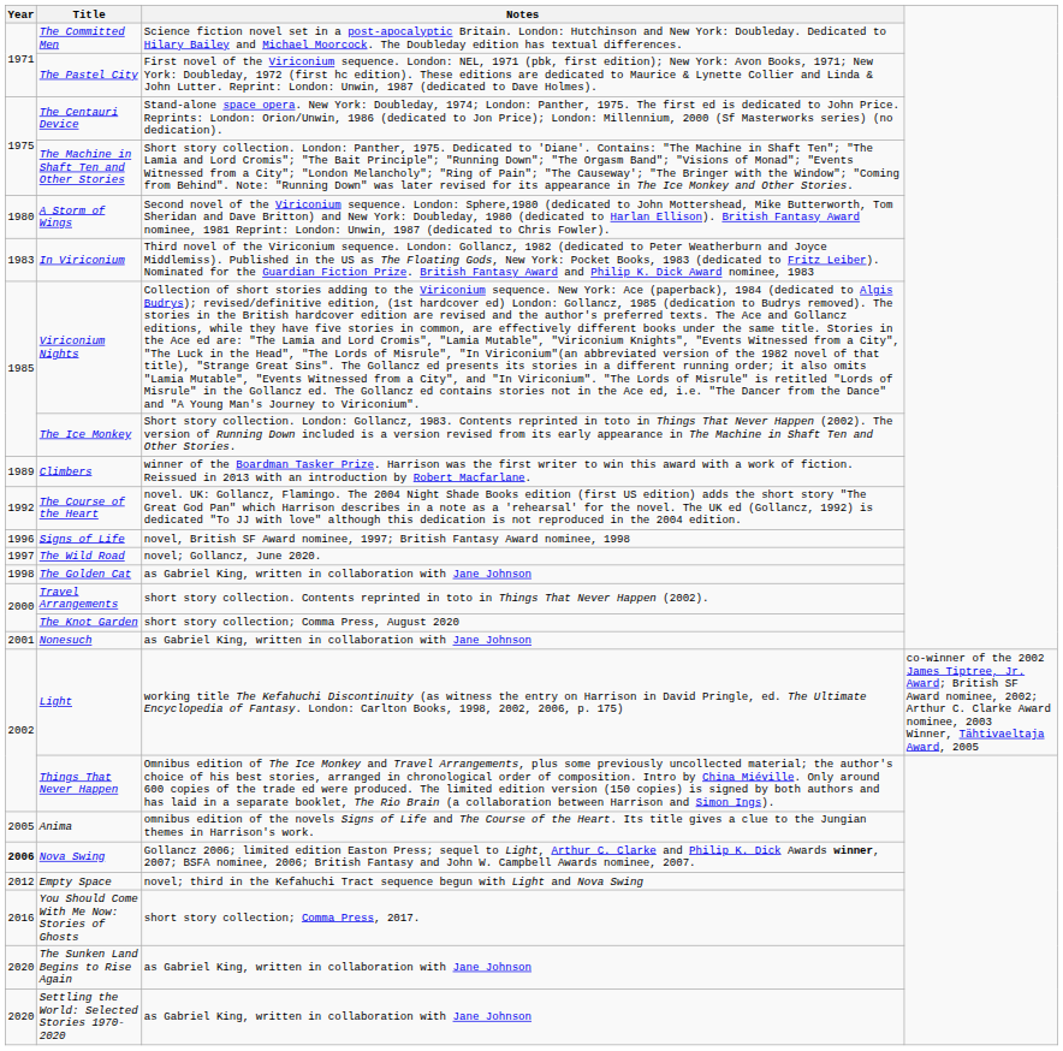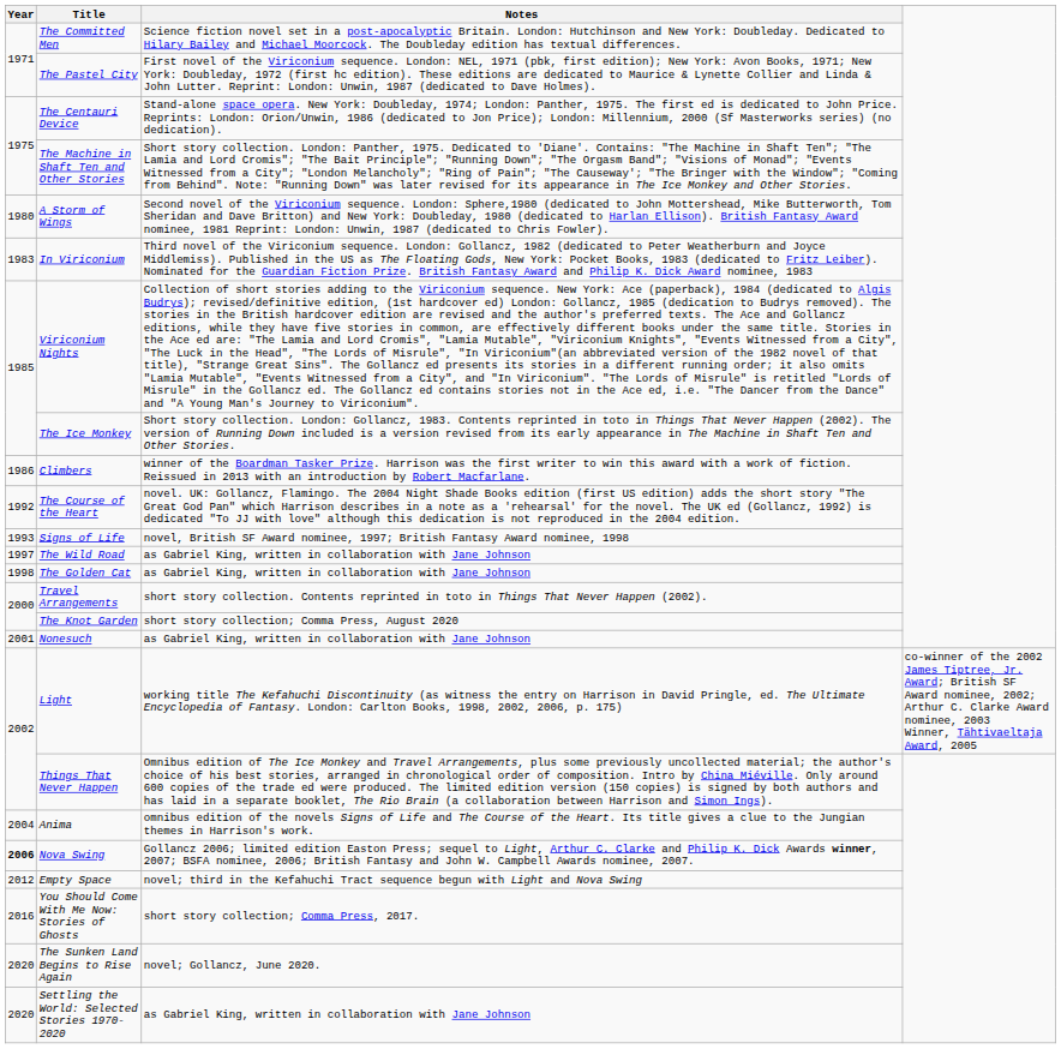 <table class="wikitable">
 <tr>
 <th>Year</th>
 <th>Title</th>
 <th>Notes</th>
 </tr>
 <tr>
 <td rowspan="2">1971</td>
 <td><em><a href='#'>The Committed Men</a></em></td>
 <td>Science fiction novel set in a <a href='#'>post-apocalyptic</a> Britain. London: Hutchinson and New York: Doubleday. Dedicated to <a href='#'>Hilary Bailey</a> and <a href='#'>Michael Moorcock</a>. The Doubleday edition has textual differences.</td>
 </tr>
 <tr>
 <td><em><a href='#'>The Pastel City</a></em></td>
 <td>First novel of the <a href='#'>Viriconium</a> sequence. London: NEL, 1971 (pbk, first edition); New York: Avon Books, 1971; New York: Doubleday, 1972 (first hc edition). These editions are dedicated to Maurice & Lynette Collier and Linda & John Lutter. Reprint: London: Unwin, 1987 (dedicated to Dave Holmes).</td>
 </tr>
 <tr>
 <td rowspan="2">1975</td>
 <td><em><a href='#'>The Centauri Device</a></em></td>
 <td>Stand-alone <a href='#'>space opera</a>. New York: Doubleday, 1974; London: Panther, 1975. The first ed is dedicated to John Price. Reprints: London: Orion/Unwin, 1986 (dedicated to Jon Price); London: Millennium, 2000 (Sf Masterworks series) (no dedication).</td>
 </tr>
 <tr>
 <td><em><a href='#'>The Machine in Shaft Ten and Other Stories</a></em></td>
 <td>Short story collection. London: Panther, 1975. Dedicated to 'Diane'. Contains: "The Machine in Shaft Ten"; "The Lamia and Lord Cromis"; "The Bait Principle"; "Running Down"; "The Orgasm Band"; "Visions of Monad"; "Events Witnessed from a City"; "London Melancholy"; "Ring of Pain"; "The Causeway'; "The Bringer with the Window"; "Coming from Behind". Note: "Running Down" was later revised for its appearance in <em>The Ice Monkey and Other Stories</em>.</td>
 </tr>
 <tr>
 <td>1980</td>
 <td><em><a href='#'>A Storm of Wings</a></em></td>
 <td>Second novel of the <a href='#'>Viriconium</a> sequence. London: Sphere,1980 (dedicated to John Mottershead, Mike Butterworth, Tom Sheridan and Dave Britton) and New York: Doubleday, 1980 (dedicated to <a href='#'>Harlan Ellison</a>). <a href='#'>British Fantasy Award</a> nominee, 1981 Reprint: London: Unwin, 1987 (dedicated to Chris Fowler).</td>
 </tr>
 <tr>
 <td>1983</td>
 <td><em><a href='#'>In Viriconium</a></em></td>
 <td>Third novel of the Viriconium sequence. London: Gollancz, 1982 (dedicated to Peter Weatherburn and Joyce Middlemiss). Published in the US as <em>The Floating Gods</em>, New York: Pocket Books, 1983 (dedicated to <a href='#'>Fritz Leiber</a>). Nominated for the <a href='#'>Guardian Fiction Prize</a>. <a href='#'>British Fantasy Award</a> and <a href='#'>Philip K. Dick Award</a> nominee, 1983</td>
 </tr>
 <tr>
 <td rowspan="2">1985</td>
 <td><em><a href='#'>Viriconium Nights</a></em></td>
 <td>Collection of short stories adding to the <a href='#'>Viriconium</a> sequence. New York: Ace (paperback), 1984 (dedicated to <a href='#'>Algis Budrys</a>); revised/definitive edition, (1st hardcover ed) London: Gollancz, 1985 (dedication to Budrys removed). The stories in the British hardcover edition are revised and the author's preferred texts. The Ace and Gollancz editions, while they have five stories in common, are effectively different books under the same title. Stories in the Ace ed are: "The Lamia and Lord Cromis", "Lamia Mutable", "Viriconium Knights", "Events Witnessed from a City", "The Luck in the Head", "The Lords of Misrule", "In Viriconium"(an abbreviated version of the 1982 novel of that title), "Strange Great Sins". The Gollancz ed presents its stories in a different running order; it also omits "Lamia Mutable", "Events Witnessed from a City", and "In Viriconium". "The Lords of Misrule" is retitled "Lords of Misrule" in the Gollancz ed. The Gollancz ed contains stories not in the Ace ed, i.e. "The Dancer from the Dance" and "A Young Man's Journey to Viriconium".</td>
 </tr>
 <tr>
 <td><em><a href='#'>The Ice Monkey</a></em></td>
 <td>Short story collection. London: Gollancz, 1983. Contents reprinted in toto in <em>Things That Never Happen</em> (2002). The version of <em>Running Down</em> included is a version revised from its early appearance in <em>The Machine in Shaft Ten and Other Stories</em>.</td>
 </tr>
 <tr>
-<td>1989</td>
+<td>1986</td>
 <td><em><a href='#'>Climbers</a></em></td>
 <td>winner of the <a href='#'>Boardman Tasker Prize</a>. Harrison was the first writer to win this award with a work of fiction. Reissued in 2013 with an introduction by <a href='#'>Robert Macfarlane</a>.</td>
 </tr>
 <tr>
 <td>1992</td>
 <td><em><a href='#'>The Course of the Heart</a></em></td>
 <td>novel. UK: Gollancz, Flamingo.  The 2004 Night Shade Books edition (first US edition) adds the short story "The Great God Pan" which Harrison describes in a note as a 'rehearsal' for the novel. The UK ed (Gollancz, 1992) is dedicated "To JJ with love" although this dedication is not reproduced in the 2004 edition.</td>
 </tr>
 <tr>
-<td>1996</td>
+<td>1993</td>
 <td><em><a href='#'>Signs of Life</a></em></td>
 <td>novel, British SF Award nominee, 1997; British Fantasy Award nominee, 1998</td>
 </tr>
 <tr>
 <td>1997</td>
 <td><em><a href='#'>The Wild Road</a></em></td>
-<td>novel; Gollancz, June 2020.</td>
+<td>as Gabriel King, written in collaboration with <a href='#'>Jane Johnson</a></td>
 </tr>
 <tr>
 <td>1998</td>
 <td><em><a href='#'>The Golden Cat</a></em></td>
 <td>as Gabriel King, written in collaboration with <a href='#'>Jane Johnson</a></td>
 </tr>
 <tr>
 <td rowspan="2">2000</td>
 <td><em><a href='#'>Travel Arrangements</a></em></td>
 <td>short story collection. Contents reprinted in toto in <em>Things That Never Happen</em> (2002).</td>
 </tr>
 <tr>
 <td><em><a href='#'>The Knot Garden</a></em></td>
 <td>short story collection; Comma Press, August 2020</td>
 </tr>
 <tr>
 <td>2001</td>
 <td><em><a href='#'>Nonesuch</a></em></td>
 <td>as Gabriel King, written in collaboration with <a href='#'>Jane Johnson</a></td>
 </tr>
 <tr>
 <td rowspan="2">2002</td>
 <td><em><a href='#'>Light</a></em></td>
 <td>working title <em>The Kefahuchi Discontinuity</em> (as witness the entry on Harrison in David Pringle, ed. <em>The Ultimate Encyclopedia of Fantasy</em>. London: Carlton Books, 1998, 2002, 2006, p. 175)</td>
 <td>co-winner of the 2002 <a href='#'>James Tiptree, Jr. Award</a>; British SF Award nominee, 2002; Arthur C. Clarke Award nominee, 2003<br>Winner, <a href='#'>Tähtivaeltaja Award</a>, 2005</td>
 </tr>
 <tr>
 <td><em><a href='#'>Things That Never Happen</a></em></td>
 <td>Omnibus edition of <em>The Ice Monkey</em> and <em>Travel Arrangements</em>, plus some previously uncollected material; the author's choice of his best stories, arranged in chronological order of composition. Intro by <a href='#'>China Miéville</a>. Only around 600 copies of the trade ed were produced.  The limited edition version (150 copies) is signed by both authors and has laid in a separate booklet, <em>The Rio Brain</em> (a collaboration between Harrison and <a href='#'>Simon Ings</a>).</td>
 </tr>
 <tr>
-<td>2005</td>
+<td>2004</td>
 <td><em>Anima</em></td>
 <td>omnibus edition of the novels <em>Signs of Life</em> and <em>The Course of the Heart</em>. Its title gives a clue to the Jungian themes in Harrison's work.</td>
 </tr>
 <tr>
 <td><strong>2006</strong></td>
 <td><em><a href='#'>Nova Swing</a></em></td>
 <td>Gollancz 2006; limited edition Easton Press; sequel to <em>Light</em>, <a href='#'>Arthur C. Clarke</a> and <a href='#'>Philip K. Dick</a> Awards <strong>winner</strong>, 2007; BSFA nominee, 2006; British Fantasy and John W. Campbell Awards nominee, 2007.</td>
 </tr>
 <tr>
 <td>2012</td>
 <td><em>Empty Space</em></td>
 <td>novel; third in the Kefahuchi Tract sequence begun with <em>Light</em> and <em>Nova Swing</em></td>
 </tr>
 <tr>
 <td>2016</td>
 <td><em>You Should Come With Me Now: Stories of Ghosts</em></td>
 <td>short story collection; <a href='#'>Comma Press</a>, 2017.</td>
 </tr>
 <tr>
 <td>2020</td>
 <td><em>The Sunken Land Begins to Rise Again</em></td>
-<td>as Gabriel King, written in collaboration with <a href='#'>Jane Johnson</a></td>
+<td>novel; Gollancz, June 2020.</td>
 </tr>
 <tr>
 <td>2020</td>
 <td><em>Settling the World: Selected Stories 1970-2020</em></td>
 <td>as Gabriel King, written in collaboration with <a href='#'>Jane Johnson</a></td>
 </tr>
 </table>
